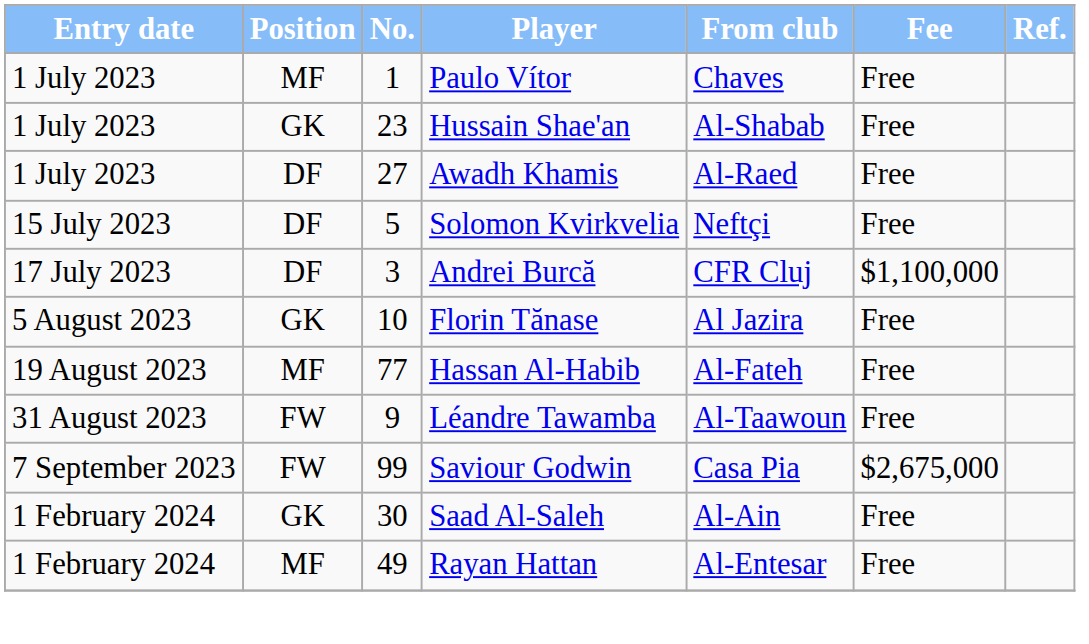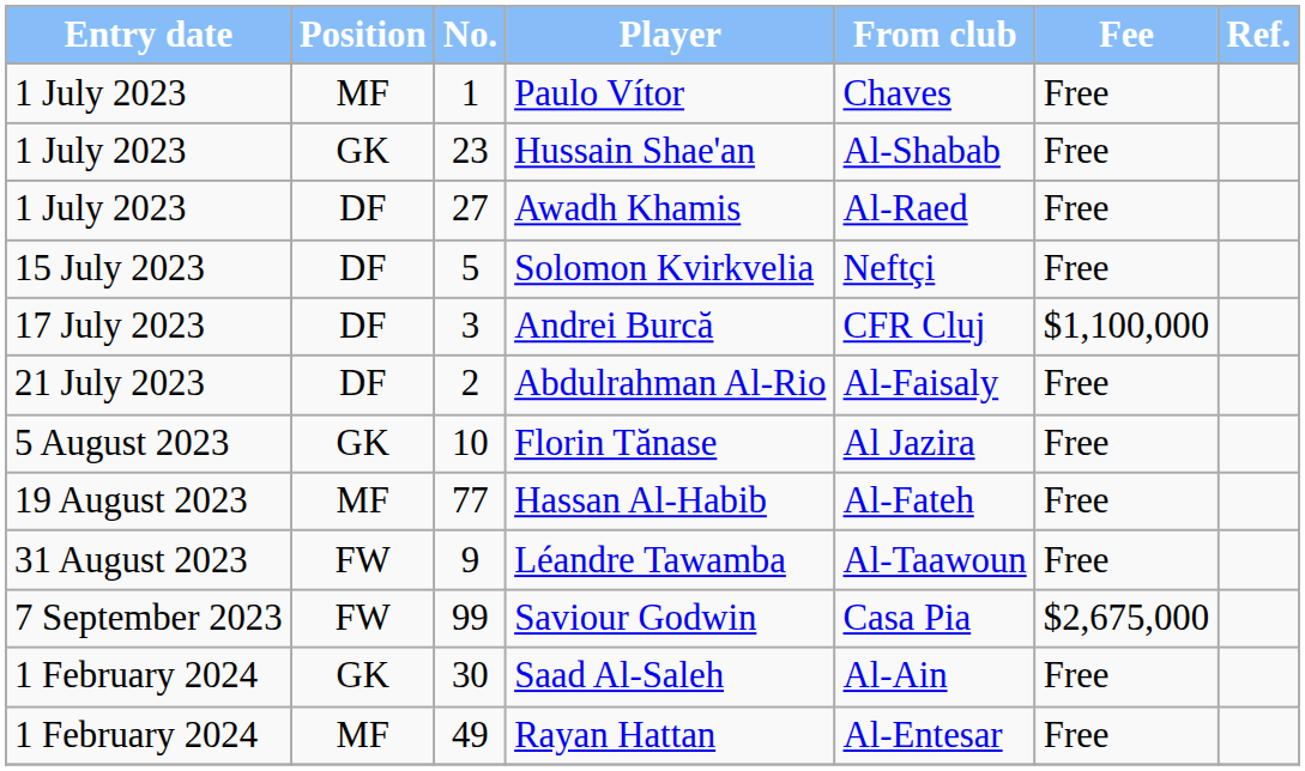 <table class="wikitable sortable">
 <tr>
 <th style="background:#86bdf8; color:white;">Entry date</th>
 <th style="background:#86bdf8; color:white;">Position</th>
 <th style="background:#86bdf8; color:white;">No.</th>
 <th style="background:#86bdf8; color:white;">Player</th>
 <th style="background:#86bdf8; color:white;">From club</th>
 <th style="background:#86bdf8; color:white;">Fee</th>
 <th style="background:#86bdf8; color:white;">Ref.</th>
 </tr>
 <tr>
 <td>1 July 2023</td>
 <td style="text-align:center;">MF</td>
 <td style="text-align:center;">1</td>
 <td style="text-align:left;"> <a href='#'>Paulo Vítor</a></td>
 <td style="text-align:left;"> <a href='#'>Chaves</a></td>
 <td>Free</td>
 <td></td>
 </tr>
 <tr>
 <td>1 July 2023</td>
 <td style="text-align:center;">GK</td>
 <td style="text-align:center;">23</td>
 <td style="text-align:left;"> <a href='#'>Hussain Shae'an</a></td>
 <td style="text-align:left;"> <a href='#'>Al-Shabab</a></td>
 <td>Free</td>
 <td></td>
 </tr>
 <tr>
 <td>1 July 2023</td>
 <td style="text-align:center;">DF</td>
 <td style="text-align:center;">27</td>
 <td style="text-align:left;"> <a href='#'>Awadh Khamis</a></td>
 <td style="text-align:left;"> <a href='#'>Al-Raed</a></td>
 <td>Free</td>
 <td></td>
 </tr>
 <tr>
 <td>15 July 2023</td>
 <td style="text-align:center;">DF</td>
 <td style="text-align:center;">5</td>
 <td style="text-align:left;"> <a href='#'>Solomon Kvirkvelia</a></td>
 <td style="text-align:left;"> <a href='#'>Neftçi</a></td>
 <td>Free</td>
 <td></td>
 </tr>
 <tr>
 <td>17 July 2023</td>
 <td style="text-align:center;">DF</td>
 <td style="text-align:center;">3</td>
 <td style="text-align:left;"> <a href='#'>Andrei Burcă</a></td>
 <td style="text-align:left;"> <a href='#'>CFR Cluj</a></td>
 <td>$1,100,000</td>
+<td></td>
+</tr>
+<tr>
+<td>21 July 2023</td>
+<td style="text-align:center;">DF</td>
+<td style="text-align:center;">2</td>
+<td style="text-align:left;"> <a href='#'>Abdulrahman Al-Rio</a></td>
+<td style="text-align:left;"> <a href='#'>Al-Faisaly</a></td>
+<td>Free</td>
 <td></td>
 </tr>
 <tr>
 <td>5 August 2023</td>
 <td style="text-align:center;">GK</td>
 <td style="text-align:center;">10</td>
 <td style="text-align:left;"> <a href='#'>Florin Tănase</a></td>
 <td style="text-align:left;"> <a href='#'>Al Jazira</a></td>
 <td>Free</td>
 <td></td>
 </tr>
 <tr>
 <td>19 August 2023</td>
 <td style="text-align:center;">MF</td>
 <td style="text-align:center;">77</td>
 <td style="text-align:left;"> <a href='#'>Hassan Al-Habib</a></td>
 <td style="text-align:left;"> <a href='#'>Al-Fateh</a></td>
 <td>Free</td>
 <td></td>
 </tr>
 <tr>
 <td>31 August 2023</td>
 <td style="text-align:center;">FW</td>
 <td style="text-align:center;">9</td>
 <td style="text-align:left;"> <a href='#'>Léandre Tawamba</a></td>
 <td style="text-align:left;"> <a href='#'>Al-Taawoun</a></td>
 <td>Free</td>
 <td></td>
 </tr>
 <tr>
 <td>7 September 2023</td>
 <td style="text-align:center;">FW</td>
 <td style="text-align:center;">99</td>
 <td style="text-align:left;"> <a href='#'>Saviour Godwin</a></td>
 <td style="text-align:left;"> <a href='#'>Casa Pia</a></td>
 <td>$2,675,000</td>
 <td></td>
 </tr>
 <tr>
 <td>1 February 2024</td>
 <td style="text-align:center;">GK</td>
 <td style="text-align:center;">30</td>
 <td style="text-align:left;"> <a href='#'>Saad Al-Saleh</a></td>
 <td style="text-align:left;"> <a href='#'>Al-Ain</a></td>
 <td>Free</td>
 <td></td>
 </tr>
 <tr>
 <td>1 February 2024</td>
 <td style="text-align:center;">MF</td>
 <td style="text-align:center;">49</td>
 <td style="text-align:left;"> <a href='#'>Rayan Hattan</a></td>
 <td style="text-align:left;"> <a href='#'>Al-Entesar</a></td>
 <td>Free</td>
 <td></td>
 </tr>
 <tr>
 </tr>
 </table>
